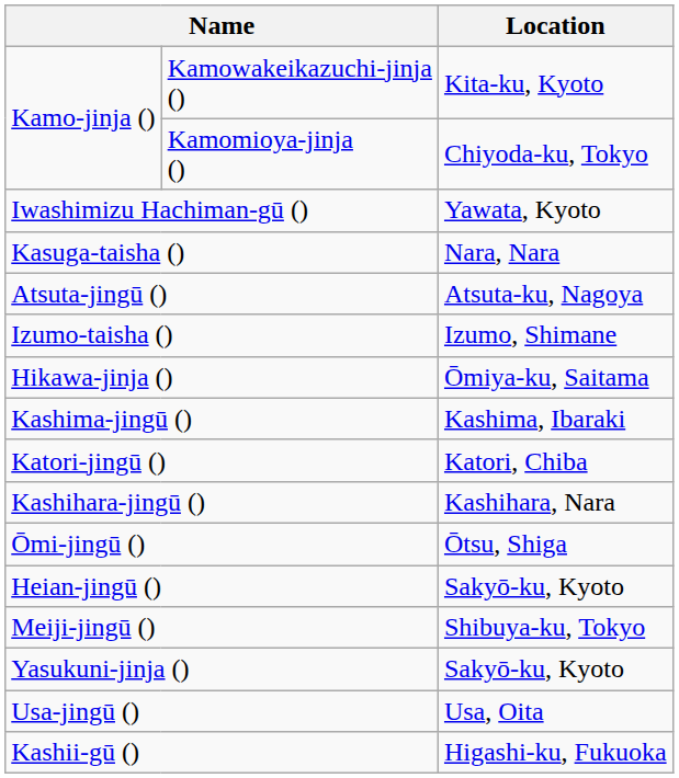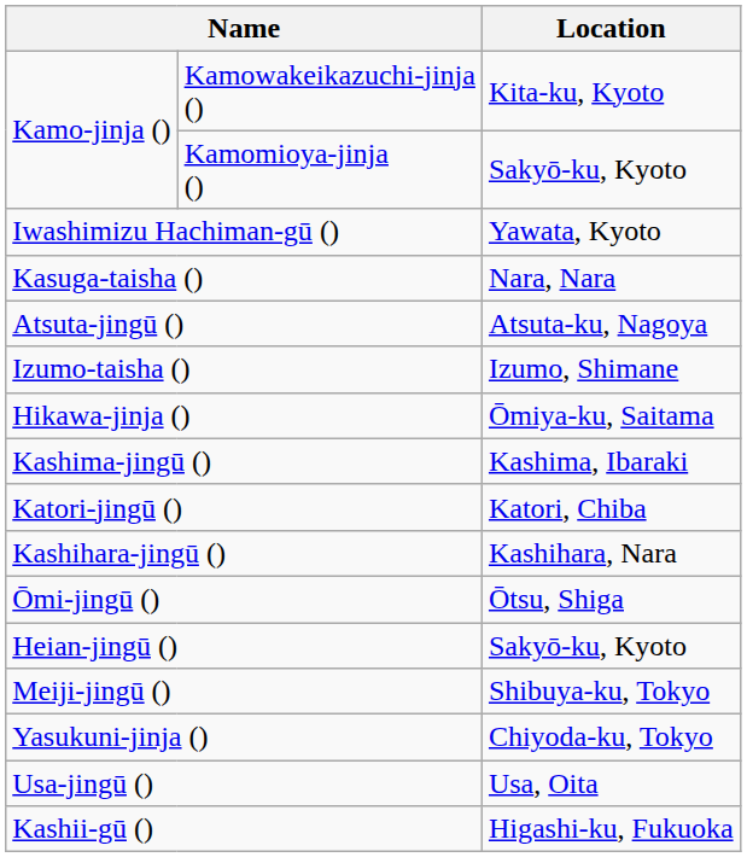 <table class="wikitable">
 <tr>
 <th colspan=2>Name</th>
 <th>Location</th>
 </tr>
 <tr>
 <td rowspan=2><a href='#'>Kamo-jinja</a> ()</td>
 <td><a href='#'>Kamowakeikazuchi-jinja</a><br>()</td>
 <td><a href='#'>Kita-ku</a>, <a href='#'>Kyoto</a></td>
 </tr>
 <tr>
 <td><a href='#'>Kamomioya-jinja</a><br>()</td>
-<td><a href='#'>Chiyoda-ku</a>, <a href='#'>Tokyo</a></td>
+<td><a href='#'>Sakyō-ku</a>, Kyoto</td>
 </tr>
 <tr>
 <td colspan=2><a href='#'>Iwashimizu Hachiman-gū</a> ()</td>
 <td><a href='#'>Yawata</a>, Kyoto</td>
 </tr>
 <tr>
 <td colspan=2><a href='#'>Kasuga-taisha</a> ()</td>
 <td><a href='#'>Nara</a>, <a href='#'>Nara</a></td>
 </tr>
 <tr>
 <td colspan=2><a href='#'>Atsuta-jingū</a> ()</td>
 <td><a href='#'>Atsuta-ku</a>, <a href='#'>Nagoya</a></td>
 </tr>
 <tr>
 <td colspan=2><a href='#'>Izumo-taisha</a> ()</td>
 <td><a href='#'>Izumo</a>, <a href='#'>Shimane</a></td>
 </tr>
 <tr>
 <td colspan=2><a href='#'>Hikawa-jinja</a> ()</td>
 <td><a href='#'>Ōmiya-ku</a>, <a href='#'>Saitama</a></td>
 </tr>
 <tr>
 <td colspan=2><a href='#'>Kashima-jingū</a> ()</td>
 <td><a href='#'>Kashima</a>, <a href='#'>Ibaraki</a></td>
 </tr>
 <tr>
 <td colspan=2><a href='#'>Katori-jingū</a> ()</td>
 <td><a href='#'>Katori</a>, <a href='#'>Chiba</a></td>
 </tr>
 <tr>
 <td colspan=2><a href='#'>Kashihara-jingū</a> ()</td>
 <td><a href='#'>Kashihara</a>, Nara</td>
 </tr>
 <tr>
 <td colspan=2><a href='#'>Ōmi-jingū</a> ()</td>
 <td><a href='#'>Ōtsu</a>, <a href='#'>Shiga</a></td>
 </tr>
 <tr>
 <td colspan=2><a href='#'>Heian-jingū</a> ()</td>
 <td><a href='#'>Sakyō-ku</a>, Kyoto</td>
 </tr>
 <tr>
 <td colspan=2><a href='#'>Meiji-jingū</a> ()</td>
 <td><a href='#'>Shibuya-ku</a>, <a href='#'>Tokyo</a></td>
 </tr>
 <tr>
 <td colspan=2><a href='#'>Yasukuni-jinja</a> ()</td>
-<td><a href='#'>Sakyō-ku</a>, Kyoto</td>
+<td><a href='#'>Chiyoda-ku</a>, <a href='#'>Tokyo</a></td>
 </tr>
 <tr>
 <td colspan=2><a href='#'>Usa-jingū</a> ()</td>
 <td><a href='#'>Usa</a>, <a href='#'>Oita</a></td>
 </tr>
 <tr>
 <td colspan=2><a href='#'>Kashii-gū</a> ()</td>
 <td><a href='#'>Higashi-ku</a>, <a href='#'>Fukuoka</a></td>
 </tr>
 </table>
